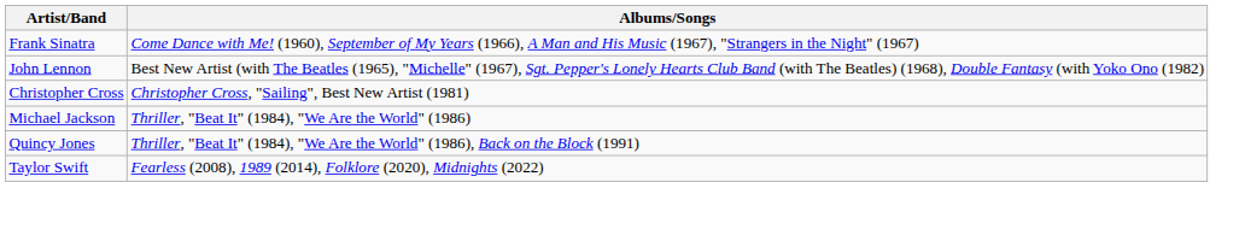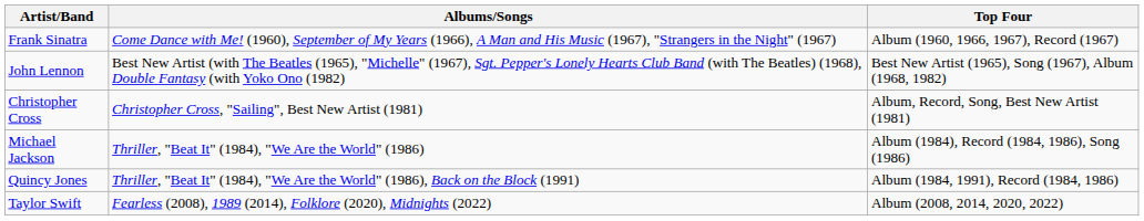 <table class="wikitable">
 <tr>
 <th>Artist/Band</th>
 <th>Albums/Songs</th>
+<th>Top Four</th>
 </tr>
 <tr>
 <td><a href='#'>Frank Sinatra</a></td>
 <td><em><a href='#'>Come Dance with Me!</a></em> (1960), <em><a href='#'>September of My Years</a></em> (1966), <em><a href='#'>A Man and His Music</a></em> (1967), "<a href='#'>Strangers in the Night</a>" (1967)</td>
+<td>Album (1960, 1966, 1967), Record (1967)</td>
 </tr>
 <tr>
 <td><a href='#'>John Lennon</a></td>
 <td>Best New Artist (with <a href='#'>The Beatles</a> (1965), "<a href='#'>Michelle</a>" (1967), <em><a href='#'>Sgt. Pepper's Lonely Hearts Club Band</a></em> (with The Beatles) (1968), <em><a href='#'>Double Fantasy</a></em> (with <a href='#'>Yoko Ono</a> (1982)</td>
+<td>Best New Artist (1965), Song (1967), Album (1968, 1982)</td>
 </tr>
 <tr>
 <td><a href='#'>Christopher Cross</a></td>
 <td><em><a href='#'>Christopher Cross</a></em>, "<a href='#'>Sailing</a>", Best New Artist (1981)</td>
+<td>Album, Record, Song, Best New Artist (1981)</td>
 </tr>
 <tr>
 <td><a href='#'>Michael Jackson</a></td>
 <td><em><a href='#'>Thriller</a></em>, "<a href='#'>Beat It</a>" (1984), "<a href='#'>We Are the World</a>" (1986)</td>
+<td>Album (1984), Record (1984, 1986), Song (1986)</td>
 </tr>
 <tr>
 <td><a href='#'>Quincy Jones</a></td>
 <td><a href='#'><em>Thriller</em></a>, "<a href='#'>Beat It</a>" (1984), "<a href='#'>We Are the World</a>" (1986), <em><a href='#'>Back on the Block</a></em> (1991)</td>
+<td>Album (1984, 1991), Record (1984, 1986)</td>
 </tr>
 <tr>
 <td><a href='#'>Taylor Swift</a></td>
 <td><a href='#'><em>Fearless</em></a> (2008), <a href='#'><em>1989</em></a> (2014), <a href='#'><em>Folklore</em></a> (2020), <em><a href='#'>Midnights</a></em> (2022)</td>
+<td>Album (2008, 2014, 2020, 2022)</td>
 </tr>
 </table>
